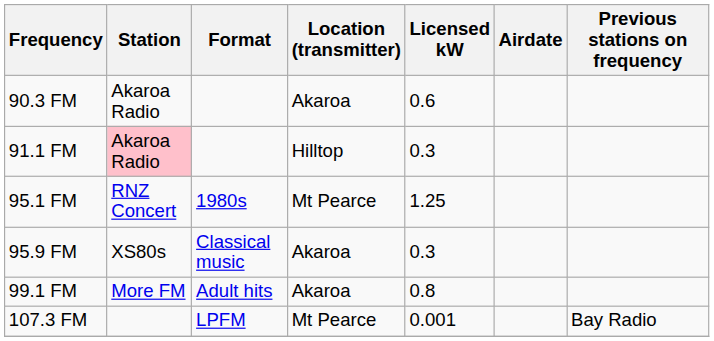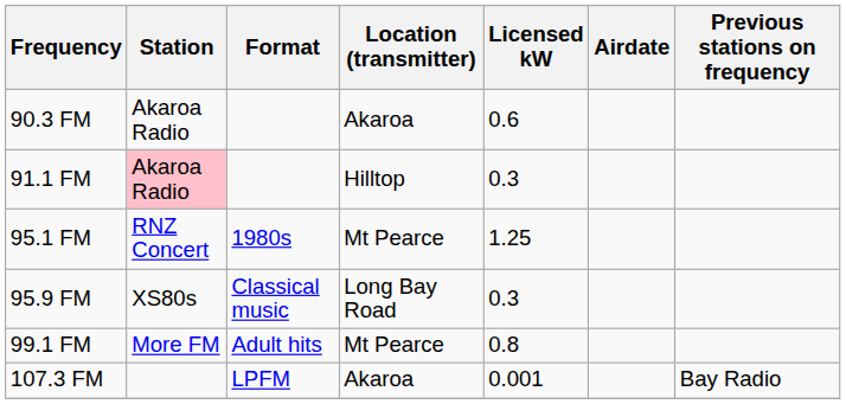 <table class="wikitable sortable defaultleft col5right">
 <tr>
 <th>Frequency<br></th>
 <th>Station</th>
 <th>Format</th>
 <th>Location<br> (transmitter)</th>
 <th>Licensed<br>kW</th>
 <th>Airdate</th>
 <th>Previous stations on frequency</th>
 </tr>
 <tr>
 <td>90.3 FM</td>
 <td>Akaroa Radio</td>
 <td></td>
 <td>Akaroa</td>
 <td>0.6</td>
 <td></td>
 <td></td>
 </tr>
 <tr>
 <td>91.1 FM</td>
 <td style="background: pink;">Akaroa Radio</td>
 <td></td>
 <td>Hilltop</td>
 <td>0.3</td>
 <td></td>
 <td></td>
 </tr>
 <tr>
 <td>95.1 FM</td>
 <td><a href='#'>RNZ Concert</a></td>
 <td><a href='#'>1980s</a></td>
 <td>Mt Pearce</td>
 <td>1.25</td>
 <td></td>
 <td></td>
 </tr>
 <tr>
 <td>95.9 FM</td>
 <td>XS80s</td>
 <td><a href='#'>Classical music</a></td>
-<td>Akaroa</td>
+<td>Long Bay Road</td>
 <td>0.3</td>
 <td></td>
 <td></td>
 </tr>
 <tr>
 <td>99.1 FM</td>
 <td><a href='#'>More FM</a></td>
 <td><a href='#'>Adult hits</a></td>
-<td>Akaroa</td>
+<td>Mt Pearce</td>
 <td>0.8</td>
 <td></td>
 <td></td>
 </tr>
 <tr>
 <td>107.3 FM</td>
 <td></td>
 <td><a href='#'>LPFM</a></td>
-<td>Mt Pearce</td>
+<td>Akaroa</td>
 <td>0.001</td>
 <td></td>
 <td>Bay Radio</td>
 </tr>
 <tr>
 </tr>
 </table>
